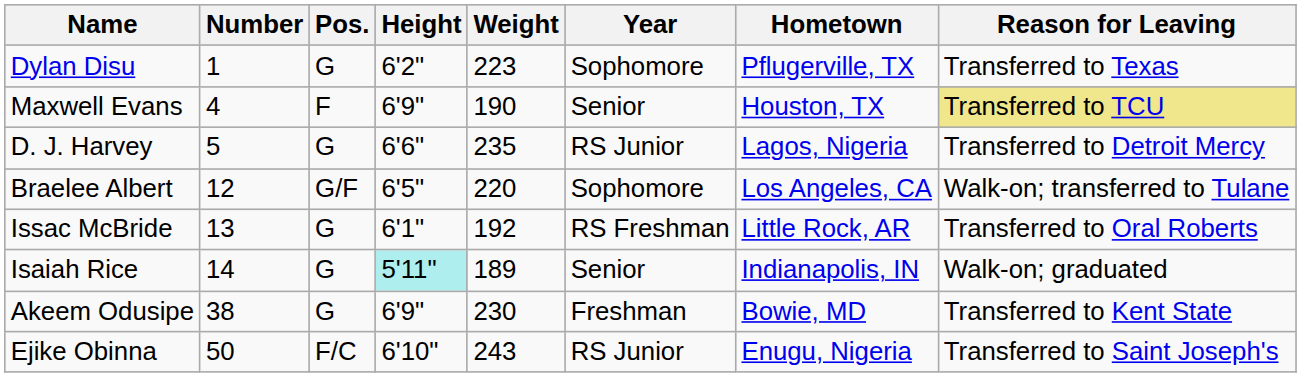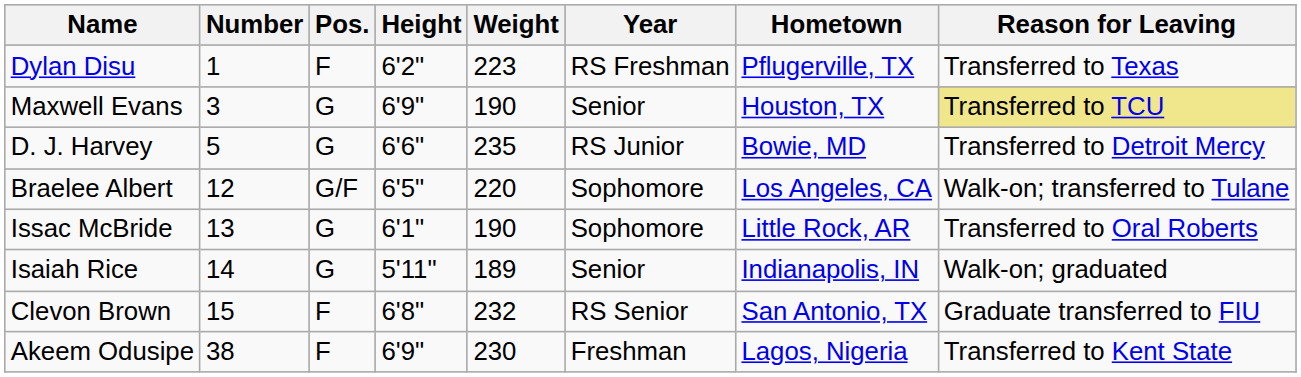 <table class="wikitable sortable" border="1">
 <tr>
 <th>Name</th>
 <th>Number</th>
 <th>Pos.</th>
 <th>Height</th>
 <th>Weight</th>
 <th>Year</th>
 <th>Hometown</th>
 <th class="unsortable">Reason for Leaving</th>
 </tr>
 <tr>
 <td><a href='#'>Dylan Disu</a></td>
 <td>1</td>
-<td>G</td>
+<td>F</td>
 <td>6'2"</td>
 <td>223</td>
-<td>Sophomore</td>
+<td>RS Freshman</td>
 <td><a href='#'>Pflugerville, TX</a></td>
 <td>Transferred to <a href='#'>Texas</a></td>
 </tr>
 <tr>
 <td>Maxwell Evans</td>
-<td>4</td>
-<td>F</td>
+<td>3</td>
+<td>G</td>
 <td>6'9"</td>
 <td>190</td>
 <td>Senior</td>
 <td><a href='#'>Houston, TX</a></td>
 <td style="background: khaki;">Transferred to <a href='#'>TCU</a></td>
 </tr>
 <tr>
 <td>D. J. Harvey</td>
 <td>5</td>
 <td>G</td>
 <td>6'6"</td>
 <td>235</td>
 <td>RS Junior</td>
-<td><a href='#'>Lagos, Nigeria</a></td>
+<td><a href='#'>Bowie, MD</a></td>
 <td>Transferred to <a href='#'>Detroit Mercy</a></td>
 </tr>
 <tr>
 <td>Braelee Albert</td>
 <td>12</td>
 <td>G/F</td>
 <td>6'5"</td>
 <td>220</td>
 <td>Sophomore</td>
 <td><a href='#'>Los Angeles, CA</a></td>
 <td>Walk-on; transferred to <a href='#'>Tulane</a></td>
 </tr>
 <tr>
 <td>Issac McBride</td>
 <td>13</td>
 <td>G</td>
 <td>6'1"</td>
-<td>192</td>
-<td>RS Freshman</td>
+<td>190</td>
+<td>Sophomore</td>
 <td><a href='#'>Little Rock, AR</a></td>
 <td>Transferred to <a href='#'>Oral Roberts</a></td>
 </tr>
 <tr>
 <td>Isaiah Rice</td>
 <td>14</td>
 <td>G</td>
-<td style="background: paleturquoise;">5'11"</td>
+<td>5'11"</td>
 <td>189</td>
 <td>Senior</td>
 <td><a href='#'>Indianapolis, IN</a></td>
 <td>Walk-on; graduated</td>
 </tr>
 <tr>
+<td>Clevon Brown</td>
+<td>15</td>
+<td>F</td>
+<td>6'8"</td>
+<td>232</td>
+<td>RS Senior</td>
+<td><a href='#'>San Antonio, TX</a></td>
+<td>Graduate transferred to <a href='#'>FIU</a></td>
+</tr>
+<tr>
 <td>Akeem Odusipe</td>
 <td>38</td>
-<td>G</td>
+<td>F</td>
 <td>6'9"</td>
 <td>230</td>
 <td>Freshman</td>
-<td><a href='#'>Bowie, MD</a></td>
+<td><a href='#'>Lagos, Nigeria</a></td>
 <td>Transferred to <a href='#'>Kent State</a></td>
 </tr>
-<tr>
-<td>Ejike Obinna</td>
-<td>50</td>
-<td>F/C</td>
-<td>6'10"</td>
-<td>243</td>
-<td>RS Junior</td>
-<td><a href='#'>Enugu, Nigeria</a></td>
-<td>Transferred to <a href='#'>Saint Joseph's</a></td>
-</tr>
 </table>
